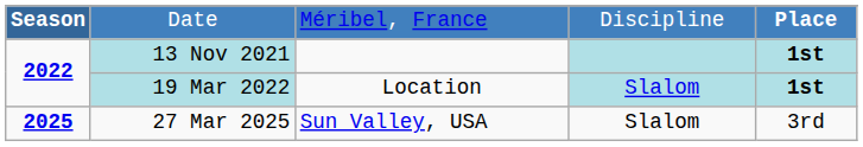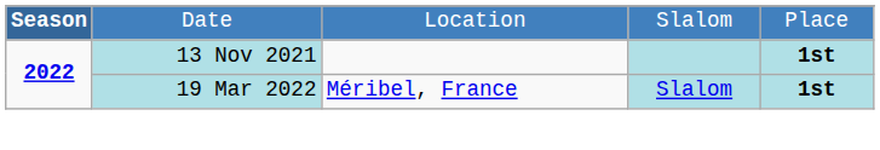 <table class="wikitable"  style="font-size:95%; text-align:center; border:gray solid 1px; width:40%;">
 <tr style="background:#369; color:white;">
 <td rowspan=2 style="width:10%;"><strong>Season</strong></td>
 </tr>
 <tr style="background:#4180be; color:white;">
 <td>Date</td>
-<td align=left> <a href='#'>Méribel</a>, <a href='#'>France</a></td>
-<td>Discipline</td>
-<td><strong>Place</strong></td>
+<td>Location</td>
+<td>Slalom</td>
+<td>Place</td>
 </tr>
 <tr>
 <td rowspan=2><strong><a href='#'>2022</a></strong></td>
 <td bgcolor="#BOEOE6" align=right>13 Nov 2021</td>
 <td align=left></td>
 <td bgcolor="#BOEOE6"></td>
 <td bgcolor="#BOEOE6"><strong>1st</strong></td>
 </tr>
 <tr>
 <td bgcolor="#BOEOE6" align=right>19 Mar 2022</td>
-<td>Location</td>
+<td align=left> <a href='#'>Méribel</a>, <a href='#'>France</a></td>
 <td bgcolor="#BOEOE6"><a href='#'>Slalom</a></td>
 <td bgcolor="#BOEOE6"><strong>1st</strong></td>
 </tr>
-<tr>
-<td><strong><a href='#'>2025</a></strong></td>
-<td align=right>27 Mar 2025</td>
-<td align=left> <a href='#'>Sun Valley</a>, USA</td>
-<td>Slalom</td>
-<td>3rd</td>
-</tr>
 </table>
